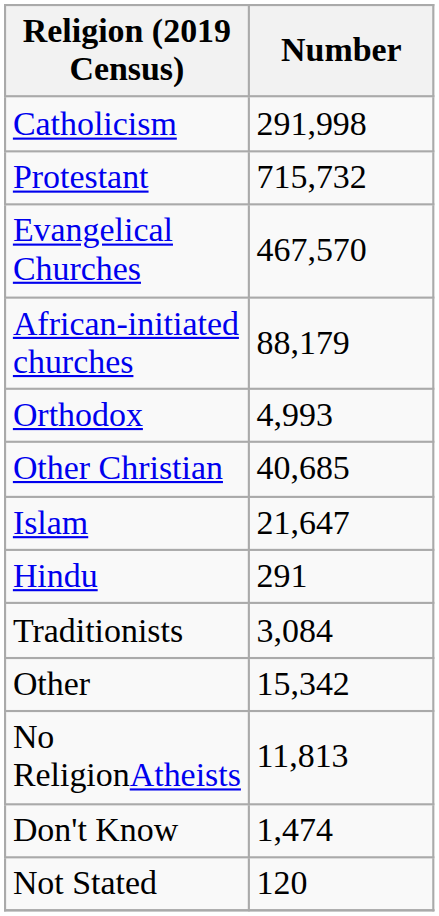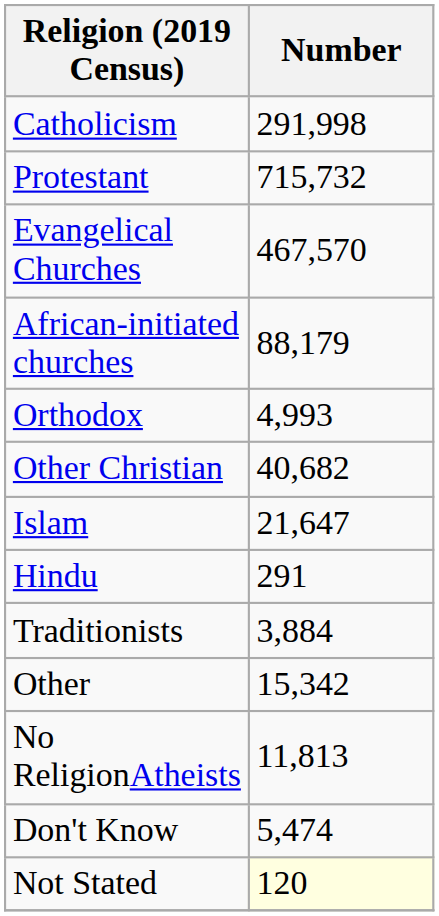 <table class="wikitable">
 <tr>
 <th style="width:100px;">Religion (2019 Census)</th>
 <th style="width:80px;">Number</th>
 </tr>
 <tr>
 <td><a href='#'>Catholicism</a></td>
 <td>291,998</td>
 </tr>
 <tr>
 <td><a href='#'>Protestant</a></td>
 <td>715,732</td>
 </tr>
 <tr>
 <td><a href='#'>Evangelical Churches</a></td>
 <td>467,570</td>
 </tr>
 <tr>
 <td><a href='#'>African-initiated churches</a></td>
 <td>88,179</td>
 </tr>
 <tr>
 <td><a href='#'>Orthodox</a></td>
 <td>4,993</td>
 </tr>
 <tr>
 <td><a href='#'>Other Christian</a></td>
-<td>40,685</td>
+<td>40,682</td>
 </tr>
 <tr>
 <td><a href='#'>Islam</a></td>
 <td>21,647</td>
 </tr>
 <tr>
 <td><a href='#'>Hindu</a></td>
 <td>291</td>
 </tr>
 <tr>
 <td>Traditionists</td>
-<td>3,084</td>
+<td>3,884</td>
 </tr>
 <tr>
 <td>Other</td>
 <td>15,342</td>
 </tr>
 <tr>
 <td>No Religion<a href='#'>Atheists</a></td>
 <td>11,813</td>
 </tr>
 <tr>
 <td>Don't Know</td>
-<td>1,474</td>
+<td>5,474</td>
 </tr>
 <tr>
 <td>Not Stated</td>
-<td>120</td>
+<td style="background: lightyellow;">120</td>
 </tr>
 <tr>
 </tr>
 </table>
